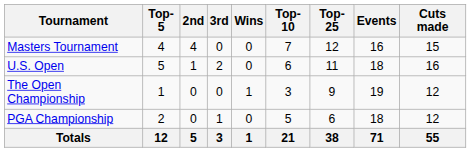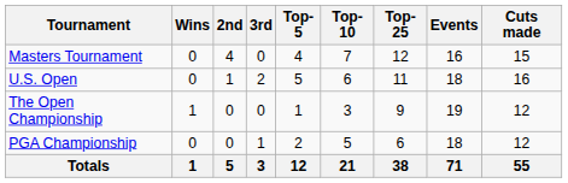 <table class=wikitable style=text-align:center>
 <tr>
 <th>Tournament</th>
-<th>Top-5</th>
+<th>Wins</th>
 <th>2nd</th>
 <th>3rd</th>
-<th>Wins</th>
+<th>Top-5</th>
 <th>Top-10</th>
 <th>Top-25</th>
 <th>Events</th>
 <th>Cuts made</th>
 </tr>
 <tr>
 <td align=left><a href='#'>Masters Tournament</a></td>
-<td>4</td>
+<td>0</td>
 <td>4</td>
 <td>0</td>
-<td>0</td>
+<td>4</td>
 <td>7</td>
 <td>12</td>
 <td>16</td>
 <td>15</td>
 </tr>
 <tr>
 <td align=left><a href='#'>U.S. Open</a></td>
-<td>5</td>
+<td>0</td>
 <td>1</td>
 <td>2</td>
-<td>0</td>
+<td>5</td>
 <td>6</td>
 <td>11</td>
 <td>18</td>
 <td>16</td>
 </tr>
 <tr>
 <td align=left><a href='#'>The Open Championship</a></td>
 <td>1</td>
 <td>0</td>
 <td>0</td>
 <td>1</td>
 <td>3</td>
 <td>9</td>
 <td>19</td>
 <td>12</td>
 </tr>
 <tr>
 <td align=left><a href='#'>PGA Championship</a></td>
-<td>2</td>
+<td>0</td>
 <td>0</td>
 <td>1</td>
-<td>0</td>
+<td>2</td>
 <td>5</td>
 <td>6</td>
 <td>18</td>
 <td>12</td>
 </tr>
 <tr>
 <th>Totals</th>
-<th>12</th>
+<th>1</th>
 <th>5</th>
 <th>3</th>
-<th>1</th>
+<th>12</th>
 <th>21</th>
 <th>38</th>
 <th>71</th>
 <th>55</th>
 </tr>
 </table>
